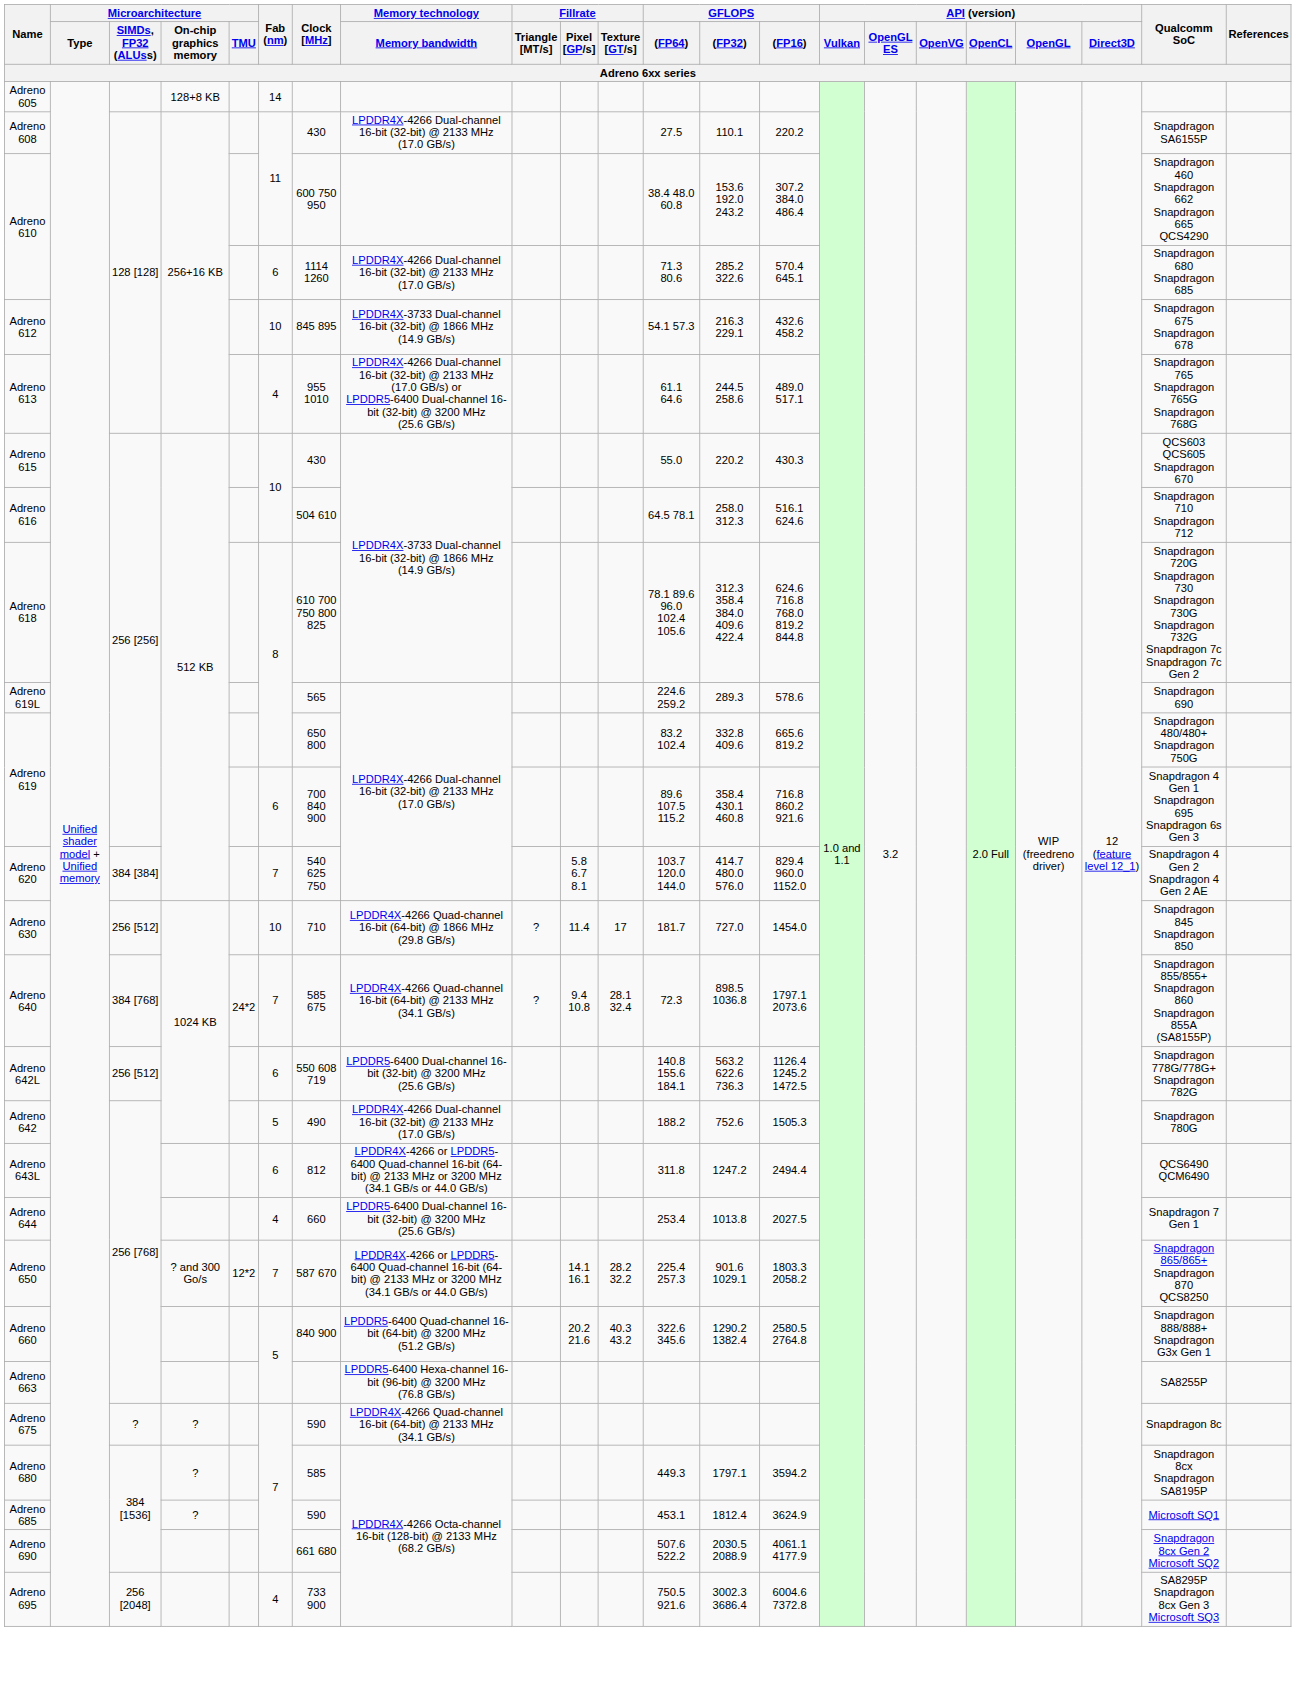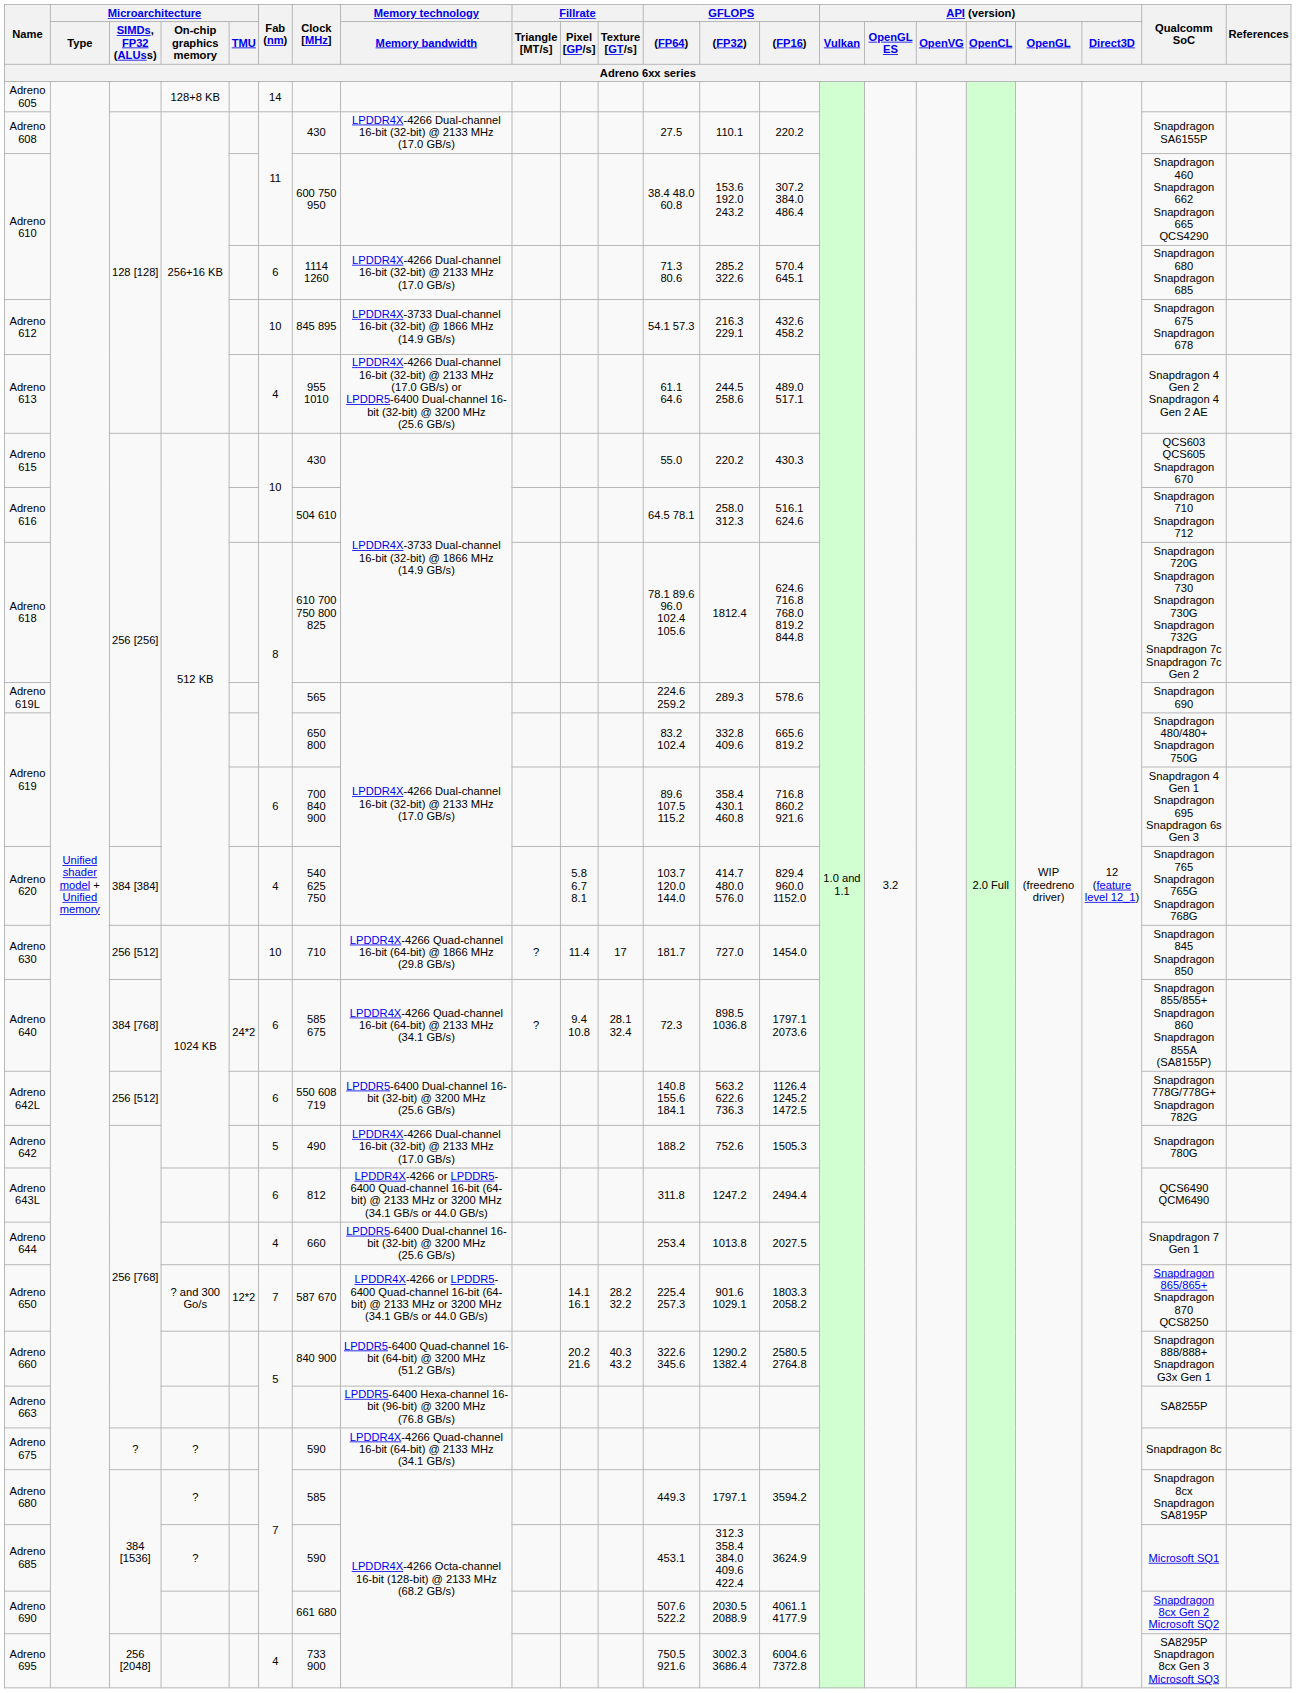 <table class="wikitable" style="font-size: 85%; text-align: center">
 <tr>
 <th rowspan="2">Name</th>
 <th colspan="4"><a href='#'>Microarchitecture</a></th>
 <th rowspan="2">Fab (<a href='#'>nm</a>)</th>
 <th rowspan="2">Clock [<a href='#'>MHz</a>]</th>
 <th><a href='#'>Memory technology</a></th>
 <th colspan="3"><a href='#'>Fillrate</a></th>
 <th colspan="3"><a href='#'>GFLOPS</a></th>
 <th colspan="6"><a href='#'>API</a> (version)</th>
 <th rowspan="2">Qualcomm SoC</th>
 <th rowspan="2">References</th>
 </tr>
 <tr>
 <th>Type</th>
 <th><a href='#'>SIMDs</a>, <a href='#'>FP32</a><br>(<a href='#'>ALUs</a>s)<br></th>
 <th>On-chip graphics memory</th>
 <th><a href='#'>TMU</a></th>
 <th><a href='#'>Memory bandwidth</a></th>
 <th>Triangle<br>[MT/s]</th>
 <th>Pixel<br>[<a href='#'>GP</a>/s]</th>
 <th>Texture<br>[<a href='#'>GT</a>/s]</th>
 <th>(<a href='#'>FP64</a>)</th>
 <th>(<a href='#'>FP32</a>)</th>
 <th>(<a href='#'>FP16</a>)</th>
 <th><a href='#'>Vulkan</a></th>
 <th><a href='#'>OpenGL ES</a></th>
 <th><a href='#'>OpenVG</a></th>
 <th><a href='#'>OpenCL</a></th>
 <th><a href='#'>OpenGL</a></th>
 <th><a href='#'>Direct3D</a></th>
 </tr>
 <tr>
 <th colspan="22">Adreno 6xx series</th>
 </tr>
 <tr>
 <td>Adreno 605</td>
 <td rowspan="27"><a href='#'>Unified shader model</a> +<br><a href='#'>Unified memory</a></td>
 <td></td>
 <td>128+8 KB</td>
 <td></td>
 <td>14</td>
 <td></td>
 <td></td>
 <td></td>
 <td></td>
 <td></td>
 <td></td>
 <td></td>
 <td></td>
 <td rowspan="27" style="background:#d1ffd1;">1.0 and 1.1</td>
 <td rowspan="27">3.2</td>
 <td rowspan="27"></td>
 <td rowspan="27" style="background:#d1ffd1;">2.0 Full</td>
 <td rowspan="27">WIP (freedreno driver)</td>
 <td rowspan="27">12 <br>(<a href='#'>feature level 12_1</a>)</td>
 <td></td>
 <td></td>
 </tr>
 <tr>
 <td>Adreno 608</td>
 <td rowspan="5">128 [128]</td>
 <td rowspan="5">256+16 KB</td>
 <td></td>
 <td rowspan="2">11</td>
 <td>430</td>
 <td><a href='#'>LPDDR4X</a>-4266 Dual-channel 16-bit (32-bit) @ 2133 MHz (17.0 GB/s)</td>
 <td></td>
 <td></td>
 <td></td>
 <td>27.5</td>
 <td>110.1</td>
 <td>220.2</td>
 <td>Snapdragon SA6155P</td>
 <td></td>
 </tr>
 <tr>
 <td rowspan="2">Adreno 610</td>
 <td></td>
 <td>600 750 950</td>
 <td></td>
 <td></td>
 <td></td>
 <td></td>
 <td>38.4 48.0 60.8</td>
 <td>153.6 192.0 243.2</td>
 <td>307.2 384.0 486.4</td>
 <td>Snapdragon 460<br>Snapdragon 662<br>Snapdragon 665<br>QCS4290</td>
 <td></td>
 </tr>
 <tr>
 <td></td>
 <td>6</td>
 <td>1114<br>1260</td>
 <td><a href='#'>LPDDR4X</a>-4266 Dual-channel 16-bit (32-bit) @ 2133 MHz (17.0 GB/s)</td>
 <td></td>
 <td></td>
 <td></td>
 <td>71.3<br>80.6</td>
 <td>285.2<br>322.6</td>
 <td>570.4<br>645.1</td>
 <td>Snapdragon 680<br>Snapdragon 685</td>
 <td></td>
 </tr>
 <tr>
 <td>Adreno 612</td>
 <td></td>
 <td>10</td>
 <td>845 895</td>
 <td><a href='#'>LPDDR4X</a>-3733 Dual‑channel 16‑bit (32-bit) @ 1866 MHz (14.9 GB/s)</td>
 <td></td>
 <td></td>
 <td></td>
 <td>54.1 57.3</td>
 <td>216.3 229.1</td>
 <td>432.6 458.2</td>
 <td>Snapdragon 675<br>Snapdragon 678</td>
 <td></td>
 </tr>
 <tr>
 <td>Adreno 613</td>
 <td></td>
 <td>4</td>
 <td>955<br>1010</td>
 <td><a href='#'>LPDDR4X</a>-4266 Dual-channel 16-bit (32-bit) @ 2133 MHz (17.0 GB/s) or<br><a href='#'>LPDDR5</a>-6400 Dual-channel 16-bit (32-bit) @ 3200 MHz (25.6 GB/s)</td>
 <td></td>
 <td></td>
 <td></td>
 <td>61.1<br>64.6</td>
 <td>244.5<br>258.6</td>
 <td>489.0<br>517.1</td>
-<td>Snapdragon 765<br>Snapdragon 765G<br>Snapdragon 768G</td>
+<td>Snapdragon 4 Gen 2<br>Snapdragon 4 Gen 2 AE</td>
 <td></td>
 </tr>
 <tr>
 <td>Adreno 615</td>
 <td rowspan="6">256 [256]</td>
 <td rowspan="7">512 KB</td>
 <td></td>
 <td rowspan="2">10</td>
 <td>430</td>
 <td rowspan="3"><a href='#'>LPDDR4X</a>-3733 Dual‑channel 16‑bit (32-bit) @ 1866 MHz (14.9 GB/s)</td>
 <td></td>
 <td></td>
 <td></td>
 <td>55.0</td>
 <td>220.2</td>
 <td>430.3</td>
 <td>QCS603<br>QCS605<br>Snapdragon 670</td>
 <td></td>
 </tr>
 <tr>
 <td>Adreno 616</td>
 <td></td>
 <td>504 610</td>
 <td></td>
 <td></td>
 <td></td>
 <td>64.5 78.1</td>
 <td>258.0 312.3</td>
 <td>516.1 624.6</td>
 <td>Snapdragon 710<br>Snapdragon 712</td>
 <td></td>
 </tr>
 <tr>
 <td>Adreno 618</td>
 <td></td>
 <td rowspan="3">8</td>
 <td>610 700 750 800 825</td>
 <td></td>
 <td></td>
 <td></td>
 <td>78.1 89.6 96.0 102.4 105.6</td>
-<td>312.3 358.4 384.0 409.6 422.4</td>
+<td>1812.4</td>
 <td>624.6 716.8 768.0 819.2 844.8</td>
 <td>Snapdragon 720G<br>Snapdragon 730<br>Snapdragon 730G<br>Snapdragon 732G<br>Snapdragon 7c<br>Snapdragon 7c Gen 2</td>
 <td></td>
 </tr>
 <tr>
 <td>Adreno 619L</td>
 <td></td>
 <td>565</td>
 <td rowspan="4"><a href='#'>LPDDR4X</a>-4266 Dual-channel 16-bit (32-bit) @ 2133 MHz (17.0 GB/s)</td>
 <td></td>
 <td></td>
 <td></td>
 <td>224.6 259.2</td>
 <td>289.3</td>
 <td>578.6</td>
 <td>Snapdragon 690</td>
 <td></td>
 </tr>
 <tr>
 <td rowspan="2">Adreno 619</td>
 <td></td>
 <td>650<br>800</td>
 <td></td>
 <td></td>
 <td></td>
 <td>83.2 102.4</td>
 <td>332.8 409.6</td>
 <td>665.6 819.2</td>
 <td>Snapdragon 480/480+<br>Snapdragon 750G</td>
 <td></td>
 </tr>
 <tr>
 <td></td>
 <td>6</td>
 <td>700<br>840<br>900</td>
 <td></td>
 <td></td>
 <td></td>
 <td>89.6<br>107.5<br>115.2</td>
 <td>358.4<br>430.1<br>460.8</td>
 <td>716.8<br>860.2<br>921.6</td>
 <td>Snapdragon 4 Gen 1<br>Snapdragon 695<br>Snapdragon 6s Gen 3</td>
 <td></td>
 </tr>
 <tr>
 <td>Adreno 620</td>
 <td>384 [384]</td>
 <td></td>
-<td>7</td>
+<td>4</td>
 <td>540<br>625<br>750</td>
 <td></td>
 <td>5.8<br>6.7<br>8.1</td>
 <td></td>
 <td>103.7 120.0 144.0</td>
 <td>414.7 480.0 576.0</td>
 <td>829.4 960.0 1152.0</td>
-<td>Snapdragon 4 Gen 2<br>Snapdragon 4 Gen 2 AE</td>
+<td>Snapdragon 765<br>Snapdragon 765G<br>Snapdragon 768G</td>
 <td></td>
 </tr>
 <tr>
 <td>Adreno 630</td>
 <td>256 [512]</td>
 <td rowspan="4">1024 KB</td>
 <td></td>
 <td>10</td>
 <td>710</td>
 <td><a href='#'>LPDDR4X</a>-4266 Quad-channel 16-bit (64-bit) @ 1866 MHz (29.8 GB/s)</td>
 <td>?</td>
 <td>11.4</td>
 <td>17</td>
 <td>181.7</td>
 <td>727.0</td>
 <td>1454.0</td>
 <td>Snapdragon 845<br>Snapdragon 850</td>
 <td></td>
 </tr>
 <tr>
 <td>Adreno 640</td>
 <td>384 [768]</td>
 <td><br>24*2</td>
-<td>7</td>
+<td>6</td>
 <td>585<br>675</td>
 <td><a href='#'>LPDDR4X</a>-4266 Quad-channel 16-bit (64-bit) @ 2133 MHz (34.1 GB/s)</td>
 <td>?</td>
 <td>9.4<br>10.8</td>
 <td>28.1<br>32.4</td>
 <td>72.3</td>
 <td>898.5 1036.8<br><br></td>
 <td>1797.1 2073.6<br></td>
 <td>Snapdragon 855/855+<br>Snapdragon 860<br>Snapdragon 855A (SA8155P)</td>
 <td></td>
 </tr>
 <tr>
 <td>Adreno 642L</td>
 <td>256 [512]</td>
 <td></td>
 <td>6</td>
 <td>550 608 719</td>
 <td><a href='#'>LPDDR5</a>-6400 Dual-channel 16-bit (32-bit) @ 3200 MHz (25.6 GB/s)</td>
 <td></td>
 <td></td>
 <td></td>
 <td>140.8 155.6 184.1</td>
 <td>563.2 622.6 736.3</td>
 <td>1126.4 1245.2 1472.5</td>
 <td>Snapdragon 778G/778G+<br>Snapdragon 782G</td>
 <td></td>
 </tr>
 <tr>
 <td>Adreno 642</td>
 <td rowspan="6">256 [768]</td>
 <td></td>
 <td>5</td>
 <td>490</td>
 <td><a href='#'>LPDDR4X</a>-4266 Dual-channel 16-bit (32-bit) @ 2133 MHz (17.0 GB/s)</td>
 <td></td>
 <td></td>
 <td></td>
 <td>188.2</td>
 <td>752.6</td>
 <td>1505.3</td>
 <td>Snapdragon 780G</td>
 <td></td>
 </tr>
 <tr>
 <td>Adreno 643L</td>
 <td></td>
 <td></td>
 <td>6</td>
 <td>812</td>
 <td><a href='#'>LPDDR4X</a>-4266 or <a href='#'>LPDDR5</a>-6400 Quad-channel 16-bit (64-bit) @ 2133 MHz or 3200 MHz (34.1 GB/s or 44.0 GB/s)</td>
 <td></td>
 <td></td>
 <td></td>
 <td>311.8</td>
 <td>1247.2</td>
 <td>2494.4</td>
 <td>QCS6490<br>QCM6490</td>
 <td></td>
 </tr>
 <tr>
 <td>Adreno 644</td>
 <td></td>
 <td></td>
 <td>4</td>
 <td>660</td>
 <td><a href='#'>LPDDR5</a>-6400 Dual-channel 16-bit (32-bit) @ 3200 MHz (25.6 GB/s)</td>
 <td></td>
 <td></td>
 <td></td>
 <td>253.4</td>
 <td>1013.8</td>
 <td>2027.5</td>
 <td>Snapdragon 7 Gen 1</td>
 <td><br></td>
 </tr>
 <tr>
 <td>Adreno 650</td>
 <td>? and 300 Go/s</td>
 <td>12*2<br></td>
 <td>7</td>
 <td>587 670</td>
 <td><a href='#'>LPDDR4X</a>-4266 or <a href='#'>LPDDR5</a>-6400 Quad-channel 16-bit (64-bit) @ 2133 MHz or 3200 MHz (34.1 GB/s or 44.0 GB/s)</td>
 <td></td>
 <td>14.1<br>16.1</td>
 <td>28.2<br>32.2</td>
 <td>225.4<br>257.3</td>
 <td>901.6<br>1029.1</td>
 <td>1803.3<br>2058.2</td>
 <td><a href='#'>Snapdragon 865/865+</a><br>Snapdragon 870<br>QCS8250</td>
 <td><br></td>
 </tr>
 <tr>
 <td>Adreno 660</td>
 <td></td>
 <td></td>
 <td rowspan="2">5</td>
 <td>840 900</td>
 <td><a href='#'>LPDDR5</a>-6400 Quad-channel 16-bit (64-bit) @ 3200 MHz (51.2 GB/s)</td>
 <td></td>
 <td>20.2<br>21.6</td>
 <td>40.3<br>43.2</td>
 <td>322.6<br>345.6</td>
 <td>1290.2<br>1382.4</td>
 <td>2580.5<br>2764.8</td>
 <td>Snapdragon 888/888+<br>Snapdragon G3x Gen 1</td>
 <td></td>
 </tr>
 <tr>
 <td>Adreno 663</td>
 <td></td>
 <td></td>
 <td></td>
 <td><a href='#'>LPDDR5</a>-6400 Hexa-channel 16-bit (96-bit) @ 3200 MHz (76.8 GB/s)</td>
 <td></td>
 <td></td>
 <td></td>
 <td></td>
 <td></td>
 <td></td>
 <td>SA8255P</td>
 <td></td>
 </tr>
 <tr>
 <td>Adreno 675</td>
 <td>?</td>
 <td>?</td>
 <td></td>
 <td rowspan="4">7</td>
 <td>590</td>
 <td><a href='#'>LPDDR4X</a>-4266 Quad-channel 16-bit (64-bit) @ 2133 MHz (34.1 GB/s)</td>
 <td></td>
 <td></td>
 <td></td>
 <td></td>
 <td></td>
 <td></td>
 <td>Snapdragon 8c</td>
 <td></td>
 </tr>
 <tr>
 <td>Adreno 680</td>
 <td rowspan="3">384 [1536]</td>
 <td>?</td>
 <td></td>
 <td>585</td>
 <td rowspan="4"><a href='#'>LPDDR4X</a>-4266 Octa-channel 16-bit (128-bit) @ 2133 MHz (68.2 GB/s)</td>
 <td></td>
 <td></td>
 <td></td>
 <td>449.3</td>
 <td>1797.1</td>
 <td>3594.2</td>
 <td>Snapdragon 8cx<br>Snapdragon SA8195P</td>
 <td></td>
 </tr>
 <tr>
 <td>Adreno 685</td>
 <td>?</td>
 <td></td>
 <td>590</td>
 <td></td>
 <td></td>
 <td></td>
 <td>453.1</td>
-<td>1812.4</td>
+<td>312.3 358.4 384.0 409.6 422.4</td>
 <td>3624.9</td>
 <td><a href='#'>Microsoft SQ1</a></td>
 <td></td>
 </tr>
 <tr>
 <td>Adreno 690</td>
 <td></td>
 <td></td>
 <td>661 680</td>
 <td></td>
 <td></td>
 <td></td>
 <td>507.6 522.2</td>
 <td>2030.5 2088.9</td>
 <td>4061.1 4177.9</td>
 <td><a href='#'>Snapdragon 8cx Gen 2</a><br><a href='#'>Microsoft SQ2</a></td>
 <td></td>
 </tr>
 <tr>
 <td>Adreno 695</td>
 <td>256 [2048]</td>
 <td></td>
 <td></td>
 <td>4</td>
 <td>733<br>900</td>
 <td></td>
 <td></td>
 <td></td>
 <td>750.5<br>921.6</td>
 <td>3002.3<br>3686.4</td>
 <td>6004.6<br>7372.8</td>
 <td>SA8295P<br>Snapdragon 8cx Gen 3<br><a href='#'>Microsoft SQ3</a></td>
 <td></td>
 </tr>
 </table>
